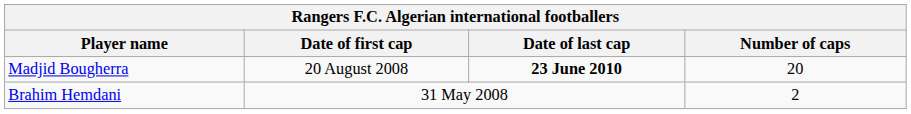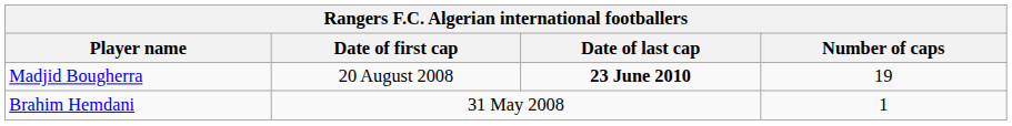 <table class="wikitable plainrowheaders" style="width: 70%;">
 <tr>
 <th colspan=5>Rangers F.C. Algerian international footballers </th>
 </tr>
 <tr>
 <th scope="col">Player name</th>
 <th scope="col">Date of first cap</th>
 <th scope="col">Date of last cap</th>
 <th scope="col">Number of caps</th>
 </tr>
 <tr>
 <td><a href='#'>Madjid Bougherra</a></td>
 <td align="center">20 August 2008</td>
 <td align="center"><strong>23 June 2010</strong></td>
-<td align="center">20</td>
+<td align="center">19</td>
 </tr>
 <tr>
 <td><a href='#'>Brahim Hemdani</a></td>
 <td align="center" colspan="2">31 May 2008</td>
-<td align="center">2</td>
+<td align="center">1</td>
 </tr>
 </table>
